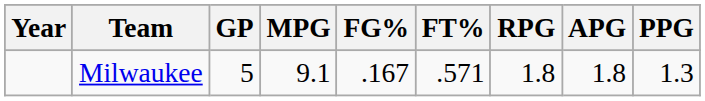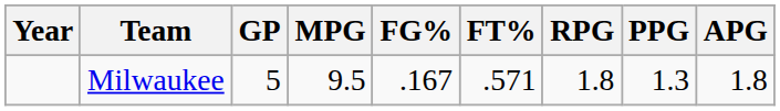 <table class="wikitable sortable" style="font-size:95%; text-align:right;">
 <tr>
 <th>Year</th>
 <th>Team</th>
 <th>GP</th>
 <th>MPG</th>
 <th>FG%</th>
 <th>FT%</th>
 <th>RPG</th>
+<th>PPG</th>
 <th>APG</th>
-<th>PPG</th>
 </tr>
 <tr>
 <td style="text-align:left;"></td>
 <td style="text-align:left;"><a href='#'>Milwaukee</a></td>
 <td>5</td>
-<td>9.1</td>
+<td>9.5</td>
 <td>.167</td>
 <td>.571</td>
 <td>1.8</td>
+<td>1.3</td>
 <td>1.8</td>
-<td>1.3</td>
 </tr>
 </table>
